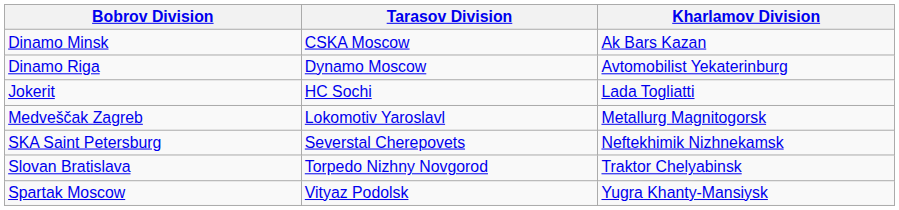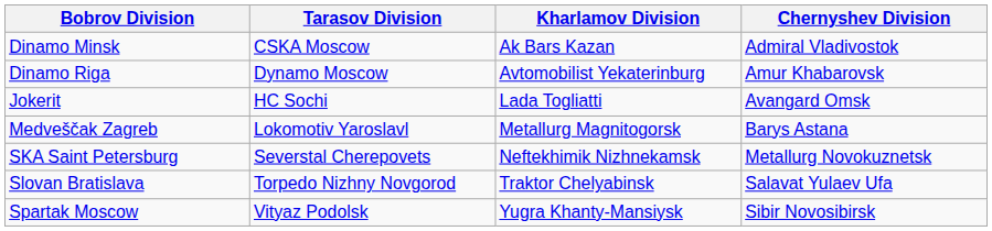 <table class="wikitable" style="width:900px;">
 <tr>
 <th style="width:225px;"><a href='#'>Bobrov Division</a></th>
 <th style="width:225px;"><a href='#'>Tarasov Division</a></th>
 <th style="width:225px;"><a href='#'>Kharlamov Division</a></th>
+<th style="width:225px;"><a href='#'>Chernyshev Division</a></th>
 </tr>
 <tr>
 <td> <a href='#'>Dinamo Minsk</a></td>
 <td> <a href='#'>CSKA Moscow</a></td>
 <td> <a href='#'>Ak Bars Kazan</a></td>
+<td> <a href='#'>Admiral Vladivostok</a></td>
 </tr>
 <tr>
 <td> <a href='#'>Dinamo Riga</a></td>
 <td> <a href='#'>Dynamo Moscow</a></td>
 <td> <a href='#'>Avtomobilist Yekaterinburg</a></td>
+<td> <a href='#'>Amur Khabarovsk</a></td>
 </tr>
 <tr>
 <td> <a href='#'>Jokerit</a></td>
 <td> <a href='#'>HC Sochi</a></td>
 <td> <a href='#'>Lada Togliatti</a></td>
+<td> <a href='#'>Avangard Omsk</a></td>
 </tr>
 <tr>
 <td> <a href='#'>Medveščak Zagreb</a></td>
 <td> <a href='#'>Lokomotiv Yaroslavl</a></td>
 <td> <a href='#'>Metallurg Magnitogorsk</a></td>
+<td> <a href='#'>Barys Astana</a></td>
 </tr>
 <tr>
 <td> <a href='#'>SKA Saint Petersburg</a></td>
 <td> <a href='#'>Severstal Cherepovets</a></td>
 <td> <a href='#'>Neftekhimik Nizhnekamsk</a></td>
+<td> <a href='#'>Metallurg Novokuznetsk</a></td>
 </tr>
 <tr>
 <td> <a href='#'>Slovan Bratislava</a></td>
 <td> <a href='#'>Torpedo Nizhny Novgorod</a></td>
 <td> <a href='#'>Traktor Chelyabinsk</a></td>
+<td> <a href='#'>Salavat Yulaev Ufa</a></td>
 </tr>
 <tr>
 <td> <a href='#'>Spartak Moscow</a></td>
 <td> <a href='#'>Vityaz Podolsk</a></td>
 <td> <a href='#'>Yugra Khanty-Mansiysk</a></td>
+<td> <a href='#'>Sibir Novosibirsk</a></td>
 </tr>
 </table>
